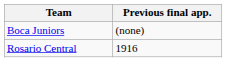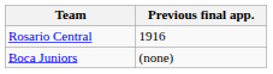 <table class="wikitable">
 <tr>
 <th width=150px>Team</th>
 <th width=150px>Previous final app.</th>
 </tr>
 <tr>
+<td><a href='#'>Rosario Central</a></td>
+<td>1916</td>
+</tr>
+<tr>
 <td><a href='#'>Boca Juniors</a></td>
 <td>(none)</td>
 </tr>
-<tr>
-<td><a href='#'>Rosario Central</a></td>
-<td>1916</td>
-</tr>
 </table>
